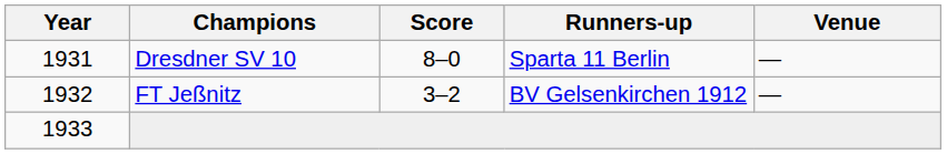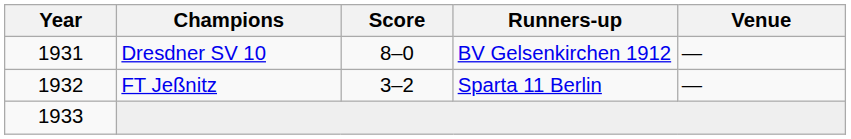 <table class="sortable wikitable" width=75%>
 <tr>
 <th style="width:10%;">Year</th>
 <th style="width:20%;">Champions</th>
 <th style="width:10%;">Score</th>
 <th style="width:20%;">Runners-up</th>
 <th style="width:15%;">Venue</th>
 </tr>
 <tr>
 <td align=center>1931</td>
 <td><a href='#'>Dresdner SV 10</a></td>
 <td align=center>8–0</td>
-<td><a href='#'>Sparta 11 Berlin</a></td>
+<td><a href='#'>BV Gelsenkirchen 1912</a></td>
 <td>—</td>
 </tr>
 <tr>
 <td align=center>1932</td>
 <td><a href='#'>FT Jeßnitz</a></td>
 <td align=center>3–2</td>
-<td><a href='#'>BV Gelsenkirchen 1912</a></td>
+<td><a href='#'>Sparta 11 Berlin</a></td>
 <td>—</td>
 </tr>
 <tr>
 <td align=center>1933</td>
 <td colspan=4 style=background:#efefef></td>
 </tr>
 </table>
